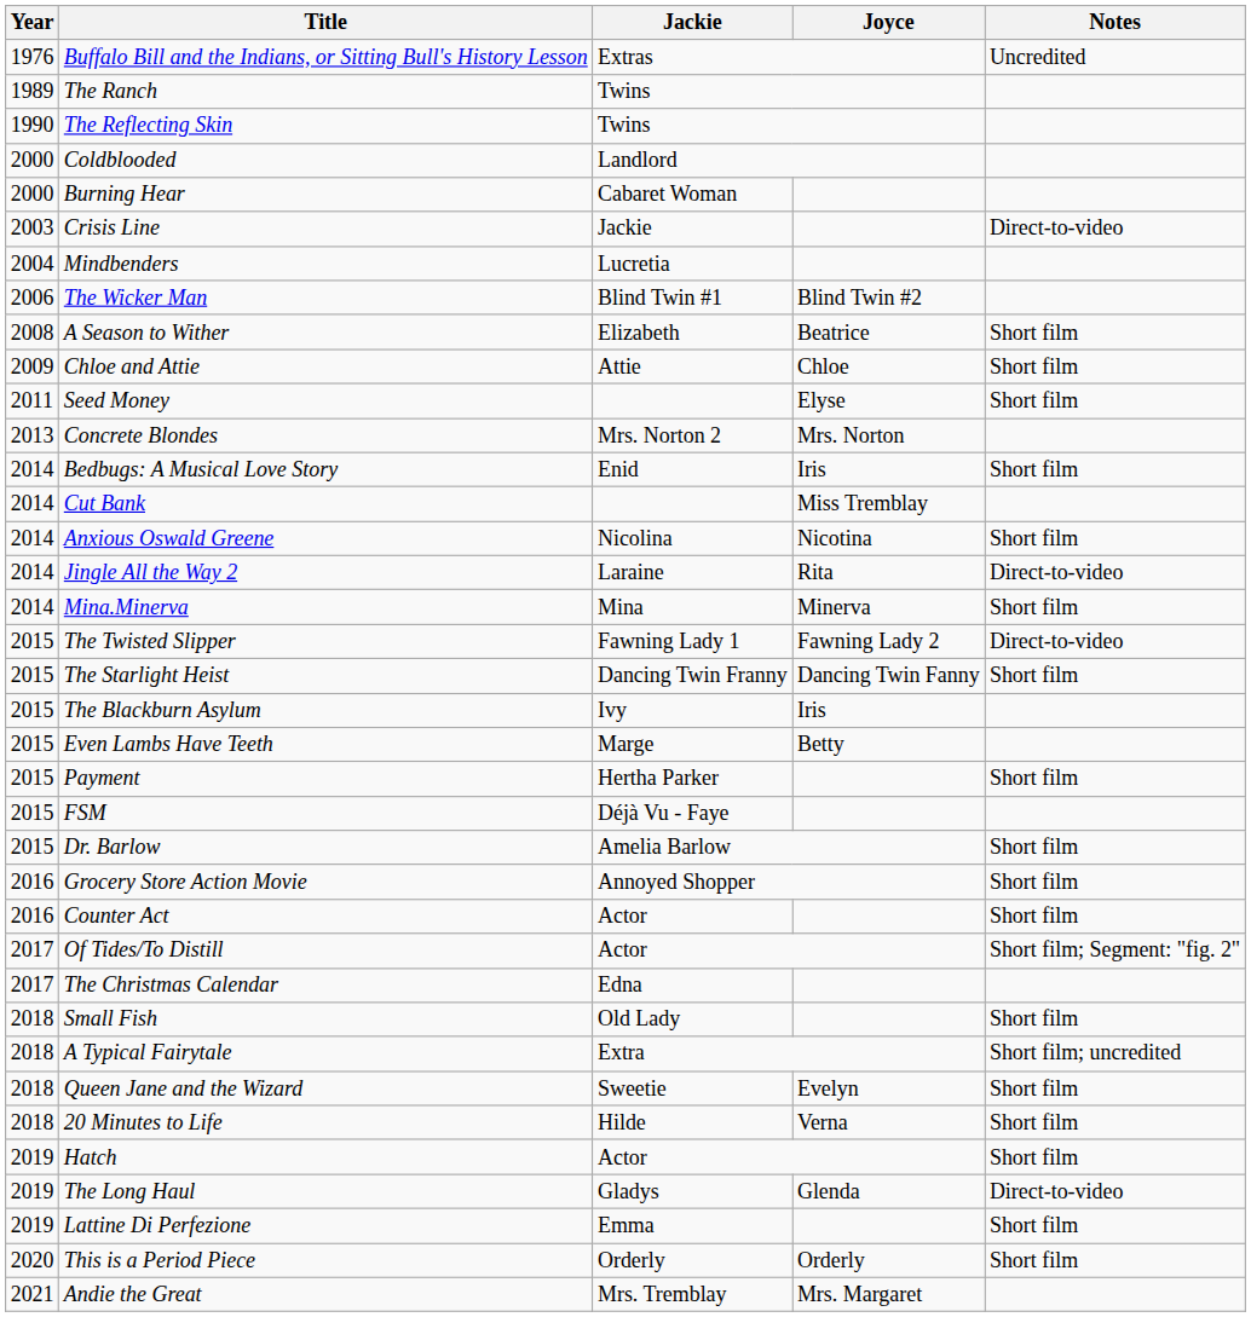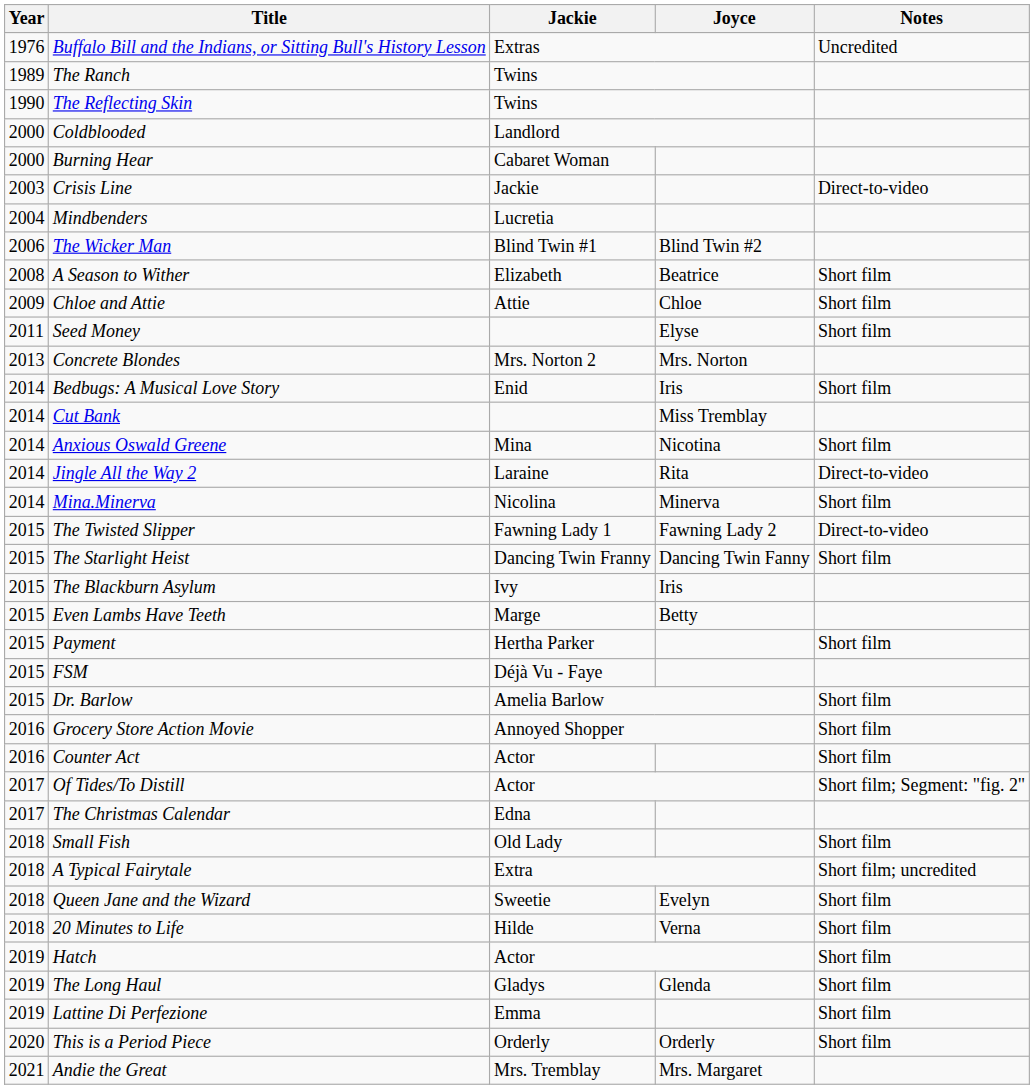 <table class="wikitable sortable">
 <tr>
 <th>Year</th>
 <th>Title</th>
 <th>Jackie</th>
 <th>Joyce</th>
 <th>Notes</th>
 </tr>
 <tr>
 <td>1976</td>
 <td><em><a href='#'>Buffalo Bill and the Indians, or Sitting Bull's History Lesson</a></em></td>
 <td colspan="2">Extras</td>
 <td>Uncredited</td>
 </tr>
 <tr>
 <td>1989</td>
 <td><em>The Ranch</em></td>
 <td colspan="2">Twins</td>
 <td></td>
 </tr>
 <tr>
 <td>1990</td>
 <td><em><a href='#'>The Reflecting Skin</a></em></td>
 <td colspan="2">Twins</td>
 <td></td>
 </tr>
 <tr>
 <td>2000</td>
 <td><em>Coldblooded</em></td>
 <td colspan="2">Landlord</td>
 <td></td>
 </tr>
 <tr>
 <td>2000</td>
 <td><em>Burning Hear</em></td>
 <td>Cabaret Woman</td>
 <td></td>
 <td></td>
 </tr>
 <tr>
 <td>2003</td>
 <td><em>Crisis Line</em></td>
 <td>Jackie</td>
 <td></td>
 <td>Direct-to-video</td>
 </tr>
 <tr>
 <td>2004</td>
 <td><em>Mindbenders</em></td>
 <td>Lucretia</td>
 <td></td>
 <td></td>
 </tr>
 <tr>
 <td>2006</td>
 <td><em><a href='#'>The Wicker Man</a></em></td>
 <td>Blind Twin #1</td>
 <td>Blind Twin #2</td>
 <td></td>
 </tr>
 <tr>
 <td>2008</td>
 <td><em>A Season to Wither</em></td>
 <td>Elizabeth</td>
 <td>Beatrice</td>
 <td>Short film</td>
 </tr>
 <tr>
 <td>2009</td>
 <td><em>Chloe and Attie</em></td>
 <td>Attie</td>
 <td>Chloe</td>
 <td>Short film</td>
 </tr>
 <tr>
 <td>2011</td>
 <td><em>Seed Money</em></td>
 <td></td>
 <td>Elyse</td>
 <td>Short film</td>
 </tr>
 <tr>
 <td>2013</td>
 <td><em>Concrete Blondes</em></td>
 <td>Mrs. Norton 2</td>
 <td>Mrs. Norton</td>
 <td></td>
 </tr>
 <tr>
 <td>2014</td>
 <td><em>Bedbugs: A Musical Love Story</em></td>
 <td>Enid</td>
 <td>Iris</td>
 <td>Short film</td>
 </tr>
 <tr>
 <td>2014</td>
 <td><em><a href='#'>Cut Bank</a></em></td>
 <td></td>
 <td>Miss Tremblay</td>
 <td></td>
 </tr>
 <tr>
 <td>2014</td>
 <td><em><a href='#'>Anxious Oswald Greene</a></em></td>
-<td>Nicolina</td>
+<td>Mina</td>
 <td>Nicotina</td>
 <td>Short film</td>
 </tr>
 <tr>
 <td>2014</td>
 <td><em><a href='#'>Jingle All the Way 2</a></em></td>
 <td>Laraine</td>
 <td>Rita</td>
 <td>Direct-to-video</td>
 </tr>
 <tr>
 <td>2014</td>
 <td><em><a href='#'>Mina.Minerva</a></em></td>
-<td>Mina</td>
+<td>Nicolina</td>
 <td>Minerva</td>
 <td>Short film</td>
 </tr>
 <tr>
 <td>2015</td>
 <td><em>The Twisted Slipper</em></td>
 <td>Fawning Lady 1</td>
 <td>Fawning Lady 2</td>
 <td>Direct-to-video</td>
 </tr>
 <tr>
 <td>2015</td>
 <td><em>The Starlight Heist</em></td>
 <td>Dancing Twin Franny</td>
 <td>Dancing Twin Fanny</td>
 <td>Short film</td>
 </tr>
 <tr>
 <td>2015</td>
 <td><em>The Blackburn Asylum</em></td>
 <td>Ivy</td>
 <td>Iris</td>
 <td></td>
 </tr>
 <tr>
 <td>2015</td>
 <td><em>Even Lambs Have Teeth</em></td>
 <td>Marge</td>
 <td>Betty</td>
 <td></td>
 </tr>
 <tr>
 <td>2015</td>
 <td><em>Payment</em></td>
 <td>Hertha Parker</td>
 <td></td>
 <td>Short film</td>
 </tr>
 <tr>
 <td>2015</td>
 <td><em>FSM</em></td>
 <td>Déjà Vu - Faye</td>
 <td></td>
 <td></td>
 </tr>
 <tr>
 <td>2015</td>
 <td><em>Dr. Barlow</em></td>
 <td colspan="2">Amelia Barlow</td>
 <td>Short film</td>
 </tr>
 <tr>
 <td>2016</td>
 <td><em>Grocery Store Action Movie</em></td>
 <td colspan="2">Annoyed Shopper</td>
 <td>Short film</td>
 </tr>
 <tr>
 <td>2016</td>
 <td><em>Counter Act</em></td>
 <td>Actor</td>
 <td></td>
 <td>Short film</td>
 </tr>
 <tr>
 <td>2017</td>
 <td><em>Of Tides/To Distill</em></td>
 <td colspan="2">Actor</td>
 <td>Short film; Segment: "fig. 2"</td>
 </tr>
 <tr>
 <td>2017</td>
 <td><em>The Christmas Calendar</em></td>
 <td>Edna</td>
 <td></td>
 <td></td>
 </tr>
 <tr>
 <td>2018</td>
 <td><em>Small Fish</em></td>
 <td>Old Lady</td>
 <td></td>
 <td>Short film</td>
 </tr>
 <tr>
 <td>2018</td>
 <td><em>A Typical Fairytale</em></td>
 <td colspan="2">Extra</td>
 <td>Short film; uncredited</td>
 </tr>
 <tr>
 <td>2018</td>
 <td><em>Queen Jane and the Wizard</em></td>
 <td>Sweetie</td>
 <td>Evelyn</td>
 <td>Short film</td>
 </tr>
 <tr>
 <td>2018</td>
 <td><em>20 Minutes to Life</em></td>
 <td>Hilde</td>
 <td>Verna</td>
 <td>Short film</td>
 </tr>
 <tr>
 <td>2019</td>
 <td><em>Hatch</em></td>
 <td colspan="2">Actor</td>
 <td>Short film</td>
 </tr>
 <tr>
 <td>2019</td>
 <td><em>The Long Haul</em></td>
 <td>Gladys</td>
 <td>Glenda</td>
-<td>Direct-to-video</td>
+<td>Short film</td>
 </tr>
 <tr>
 <td>2019</td>
 <td><em>Lattine Di Perfezione</em></td>
 <td>Emma</td>
 <td></td>
 <td>Short film</td>
 </tr>
 <tr>
 <td>2020</td>
 <td><em>This is a Period Piece</em></td>
 <td>Orderly</td>
 <td>Orderly</td>
 <td>Short film</td>
 </tr>
 <tr>
 <td>2021</td>
 <td><em>Andie the Great</em></td>
 <td>Mrs. Tremblay</td>
 <td>Mrs. Margaret</td>
 <td></td>
 </tr>
 </table>
